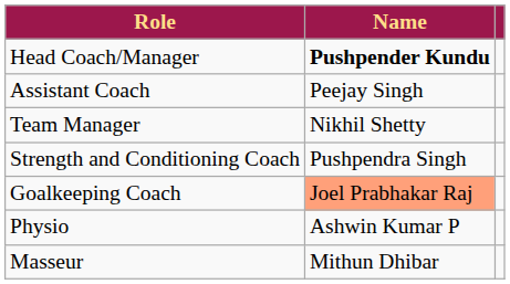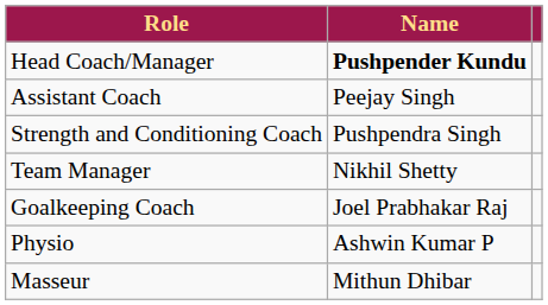 <table class="wikitable">
 <tr>
 <th style="background:#9C174C; color:#FEDE89; text-align:center;" scope="col">Role</th>
 <th style="background:#9C174C; color:#FEDE89; text-align:center;" scope="col">Name</th>
 <th style="background:#9C174C; color:#FEDE89; text-align:center;" scope="col"></th>
 </tr>
 <tr>
 <td>Head Coach/Manager</td>
 <td><strong> Pushpender Kundu</strong></td>
 <td></td>
 </tr>
 <tr>
 <td>Assistant Coach</td>
 <td> Peejay Singh</td>
 <td></td>
 </tr>
 <tr>
+<td>Strength and Conditioning Coach</td>
+<td> Pushpendra Singh</td>
+<td></td>
+</tr>
+<tr>
 <td>Team Manager</td>
 <td> Nikhil Shetty</td>
 <td></td>
 </tr>
 <tr>
-<td>Strength and Conditioning Coach</td>
-<td> Pushpendra Singh</td>
-<td></td>
-</tr>
-<tr>
 <td>Goalkeeping Coach</td>
-<td style="background: lightsalmon;"> Joel Prabhakar Raj</td>
+<td> Joel Prabhakar Raj</td>
 <td></td>
 </tr>
 <tr>
 <td>Physio</td>
 <td> Ashwin Kumar P</td>
 <td></td>
 </tr>
 <tr>
 <td>Masseur</td>
 <td> Mithun Dhibar</td>
 <td></td>
 </tr>
 </table>
